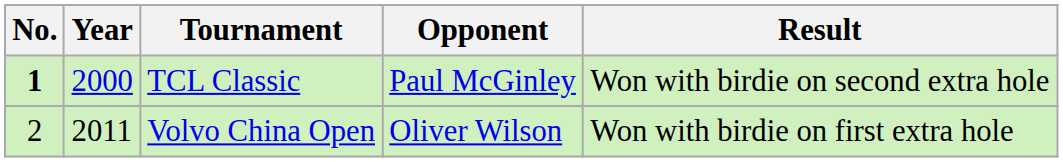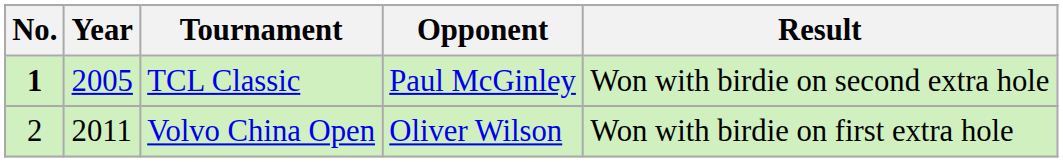 <table class="wikitable" style="font-size:95%;">
 <tr>
 <th>No.</th>
 <th>Year</th>
 <th>Tournament</th>
 <th>Opponent</th>
 <th>Result</th>
 </tr>
 <tr style="background:#D0F0C0;">
 <td align=center><strong>1</strong></td>
-<td><a href='#'>2000</a></td>
+<td><a href='#'>2005</a></td>
 <td><a href='#'>TCL Classic</a></td>
 <td> <a href='#'>Paul McGinley</a></td>
 <td>Won with birdie on second extra hole</td>
 </tr>
 <tr style="background:#D0F0C0;">
 <td align=center>2</td>
 <td>2011</td>
 <td><a href='#'>Volvo China Open</a></td>
 <td> <a href='#'>Oliver Wilson</a></td>
 <td>Won with birdie on first extra hole</td>
 </tr>
 </table>
